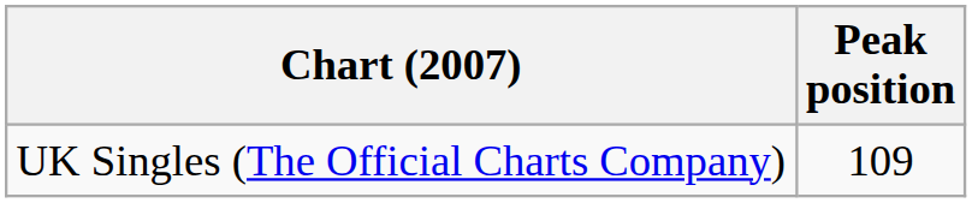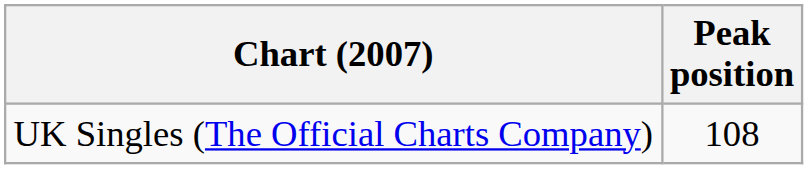 <table class="wikitable plainrowheaders">
 <tr>
 <th scope="col">Chart (2007)</th>
 <th scope="col">Peak<br>position</th>
 </tr>
 <tr>
 <td>UK Singles (<a href='#'>The Official Charts Company</a>)</td>
-<td align="center">109</td>
+<td align="center">108</td>
 </tr>
 </table>
